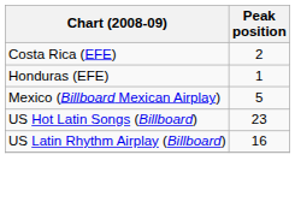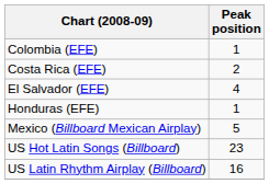 <table class="wikitable sortable">
 <tr>
 <th align="center">Chart (2008-09)</th>
 <th align="center">Peak<br>position</th>
 </tr>
 <tr>
+<td>Colombia (<a href='#'>EFE</a>)</td>
+<td align="center">1</td>
+</tr>
+<tr>
 <td>Costa Rica (<a href='#'>EFE</a>)</td>
 <td align="center">2</td>
+</tr>
+<tr>
+<td>El Salvador (<a href='#'>EFE</a>)</td>
+<td align="center">4</td>
 </tr>
 <tr>
 <td>Honduras (EFE)</td>
 <td align="center">1</td>
 </tr>
 <tr>
 <td>Mexico  (<a href='#'><em>Billboard</em> Mexican Airplay</a>)</td>
 <td align="center">5</td>
 </tr>
 <tr>
 <td>US <a href='#'>Hot Latin Songs</a> (<a href='#'><em>Billboard</em></a>)</td>
 <td align="center">23</td>
 </tr>
 <tr>
 <td>US <a href='#'>Latin Rhythm Airplay</a> (<a href='#'><em>Billboard</em></a>)</td>
 <td align="center">16</td>
 </tr>
 <tr>
 </tr>
 </table>
